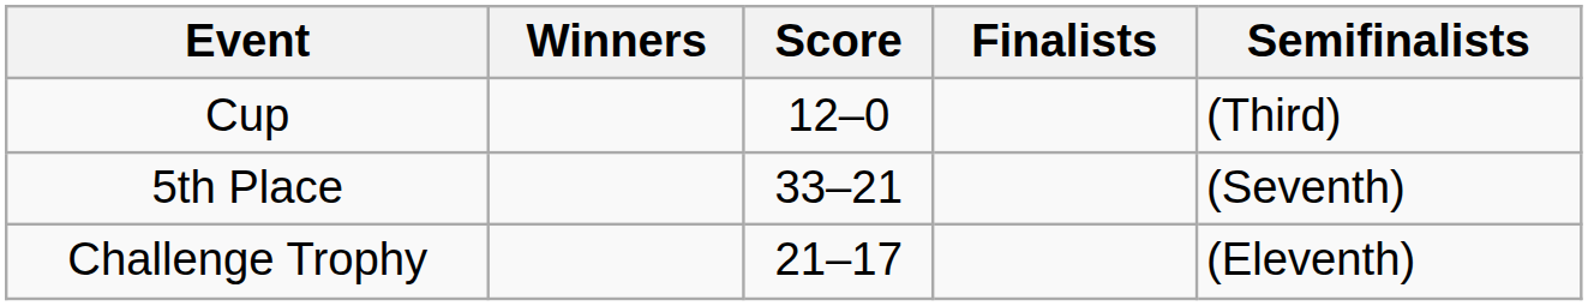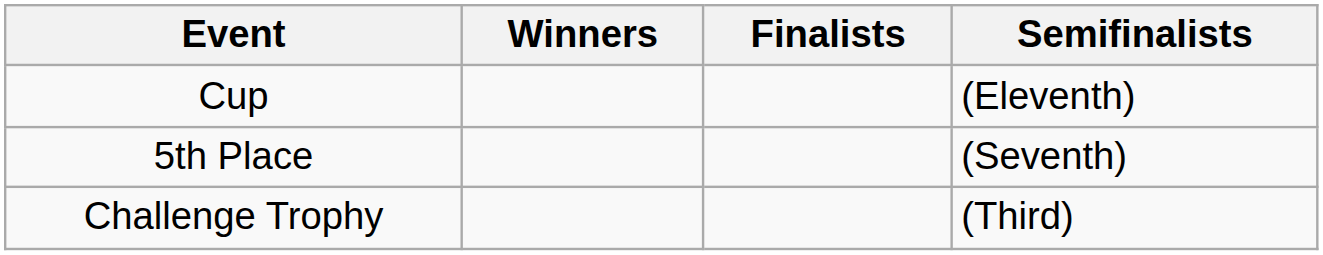 <table class="wikitable" width=550 style="text-align: center">
 <tr>
 <th>Event</th>
 <th>Winners</th>
-<th>Score</th>
 <th>Finalists</th>
 <th>Semifinalists</th>
 </tr>
 <tr>
 <td>Cup</td>
 <td align=left></td>
-<td>12–0</td>
 <td align=left></td>
-<td align=left> (Third)<br></td>
+<td align=left> (Eleventh)<br></td>
 </tr>
 <tr>
 <td>5th Place</td>
 <td align=left></td>
-<td>33–21</td>
 <td align=left></td>
 <td align=left> (Seventh)<br></td>
 </tr>
 <tr>
 <td>Challenge Trophy</td>
 <td align=left></td>
-<td>21–17</td>
 <td align=left></td>
-<td align=left> (Eleventh)<br></td>
+<td align=left> (Third)<br></td>
 </tr>
 </table>
